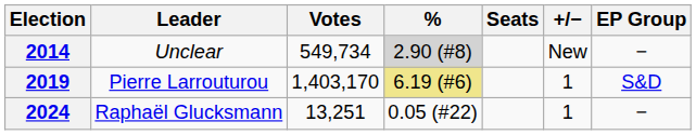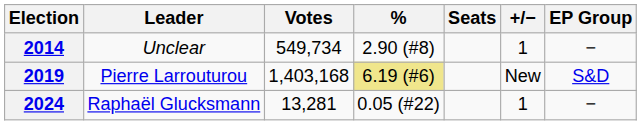 <table class="wikitable"style="text-align:center">
 <tr>
 <th>Election</th>
 <th>Leader</th>
 <th>Votes</th>
 <th>%</th>
 <th>Seats</th>
 <th>+/−</th>
 <th>EP Group</th>
 </tr>
 <tr>
 <th><a href='#'>2014</a></th>
 <td><em>Unclear</em></td>
 <td>549,734</td>
-<td style="background: lightgrey;">2.90 (#8)</td>
+<td>2.90 (#8)</td>
 <td></td>
-<td>New</td>
+<td> 1</td>
 <td>−</td>
 </tr>
 <tr>
 <th><a href='#'>2019</a></th>
 <td><a href='#'>Pierre Larrouturou</a></td>
-<td>1,403,170</td>
+<td>1,403,168</td>
 <td style="background: khaki;">6.19 (#6)</td>
 <td></td>
-<td> 1</td>
+<td>New</td>
 <td><a href='#'>S&D</a></td>
 </tr>
 <tr>
 <th><a href='#'>2024</a></th>
 <td><a href='#'>Raphaël Glucksmann</a></td>
-<td>13,251</td>
+<td>13,281</td>
 <td>0.05 (#22)</td>
 <td></td>
 <td> 1</td>
 <td>−</td>
 </tr>
 </table>
